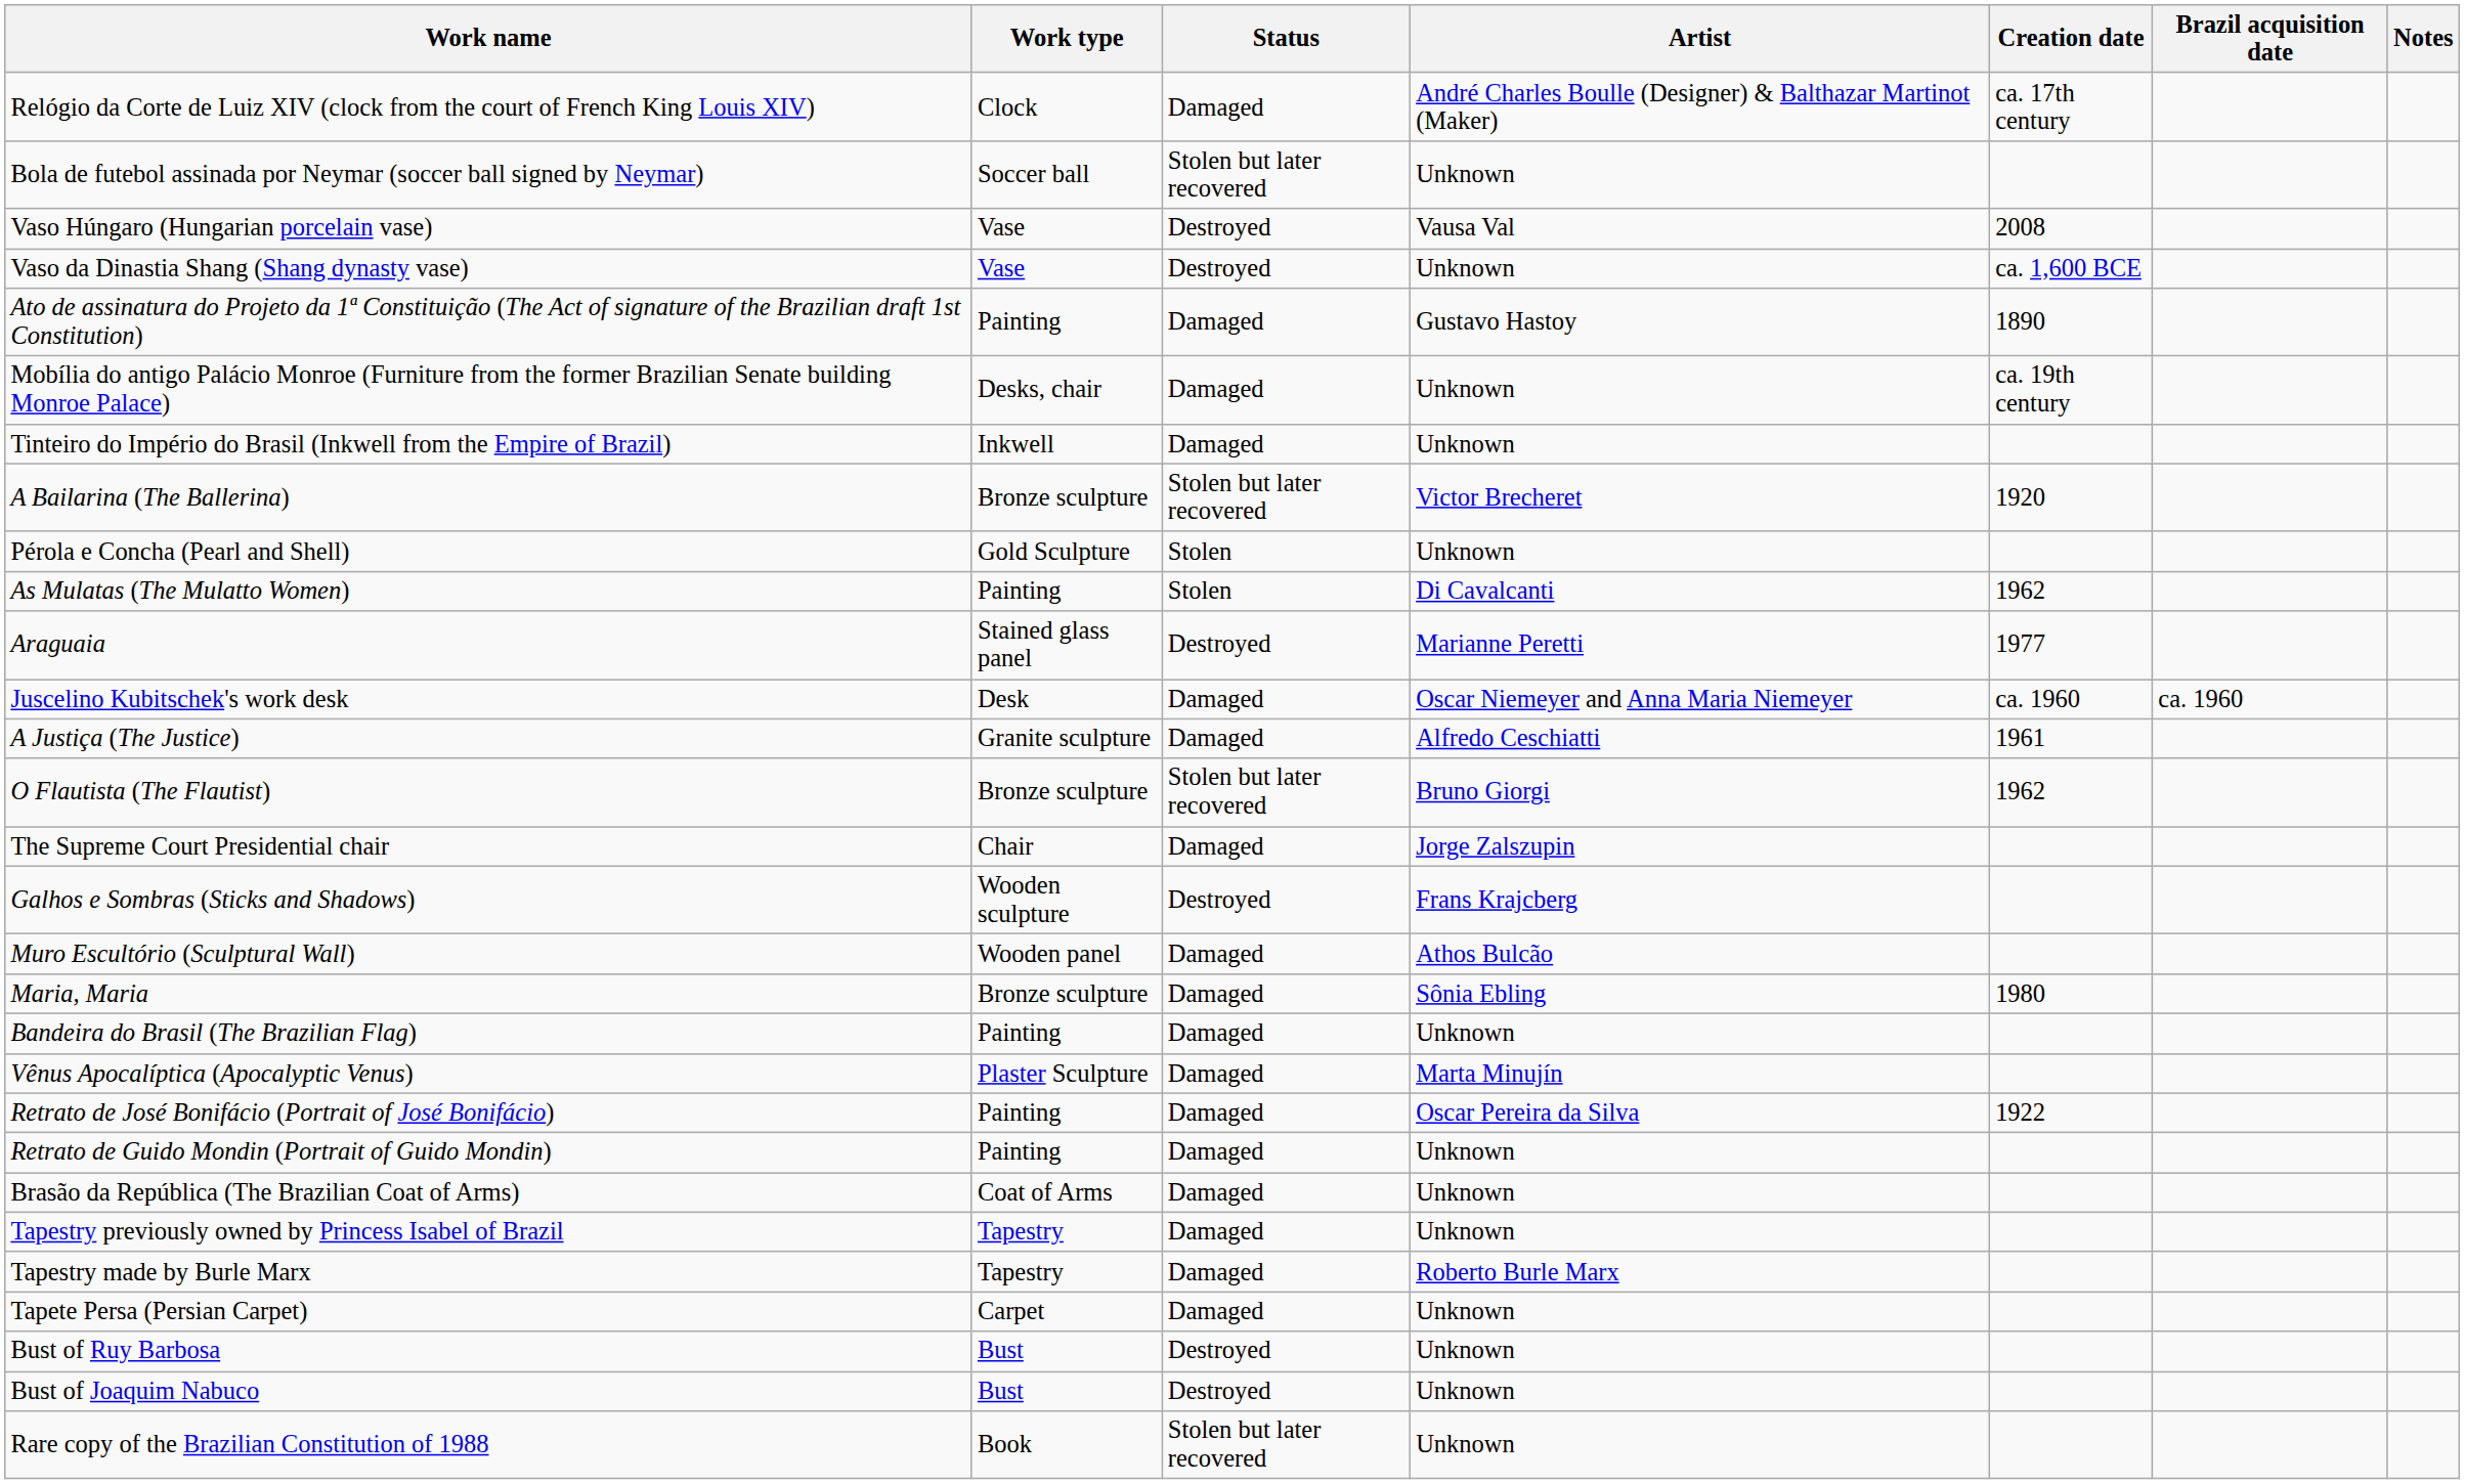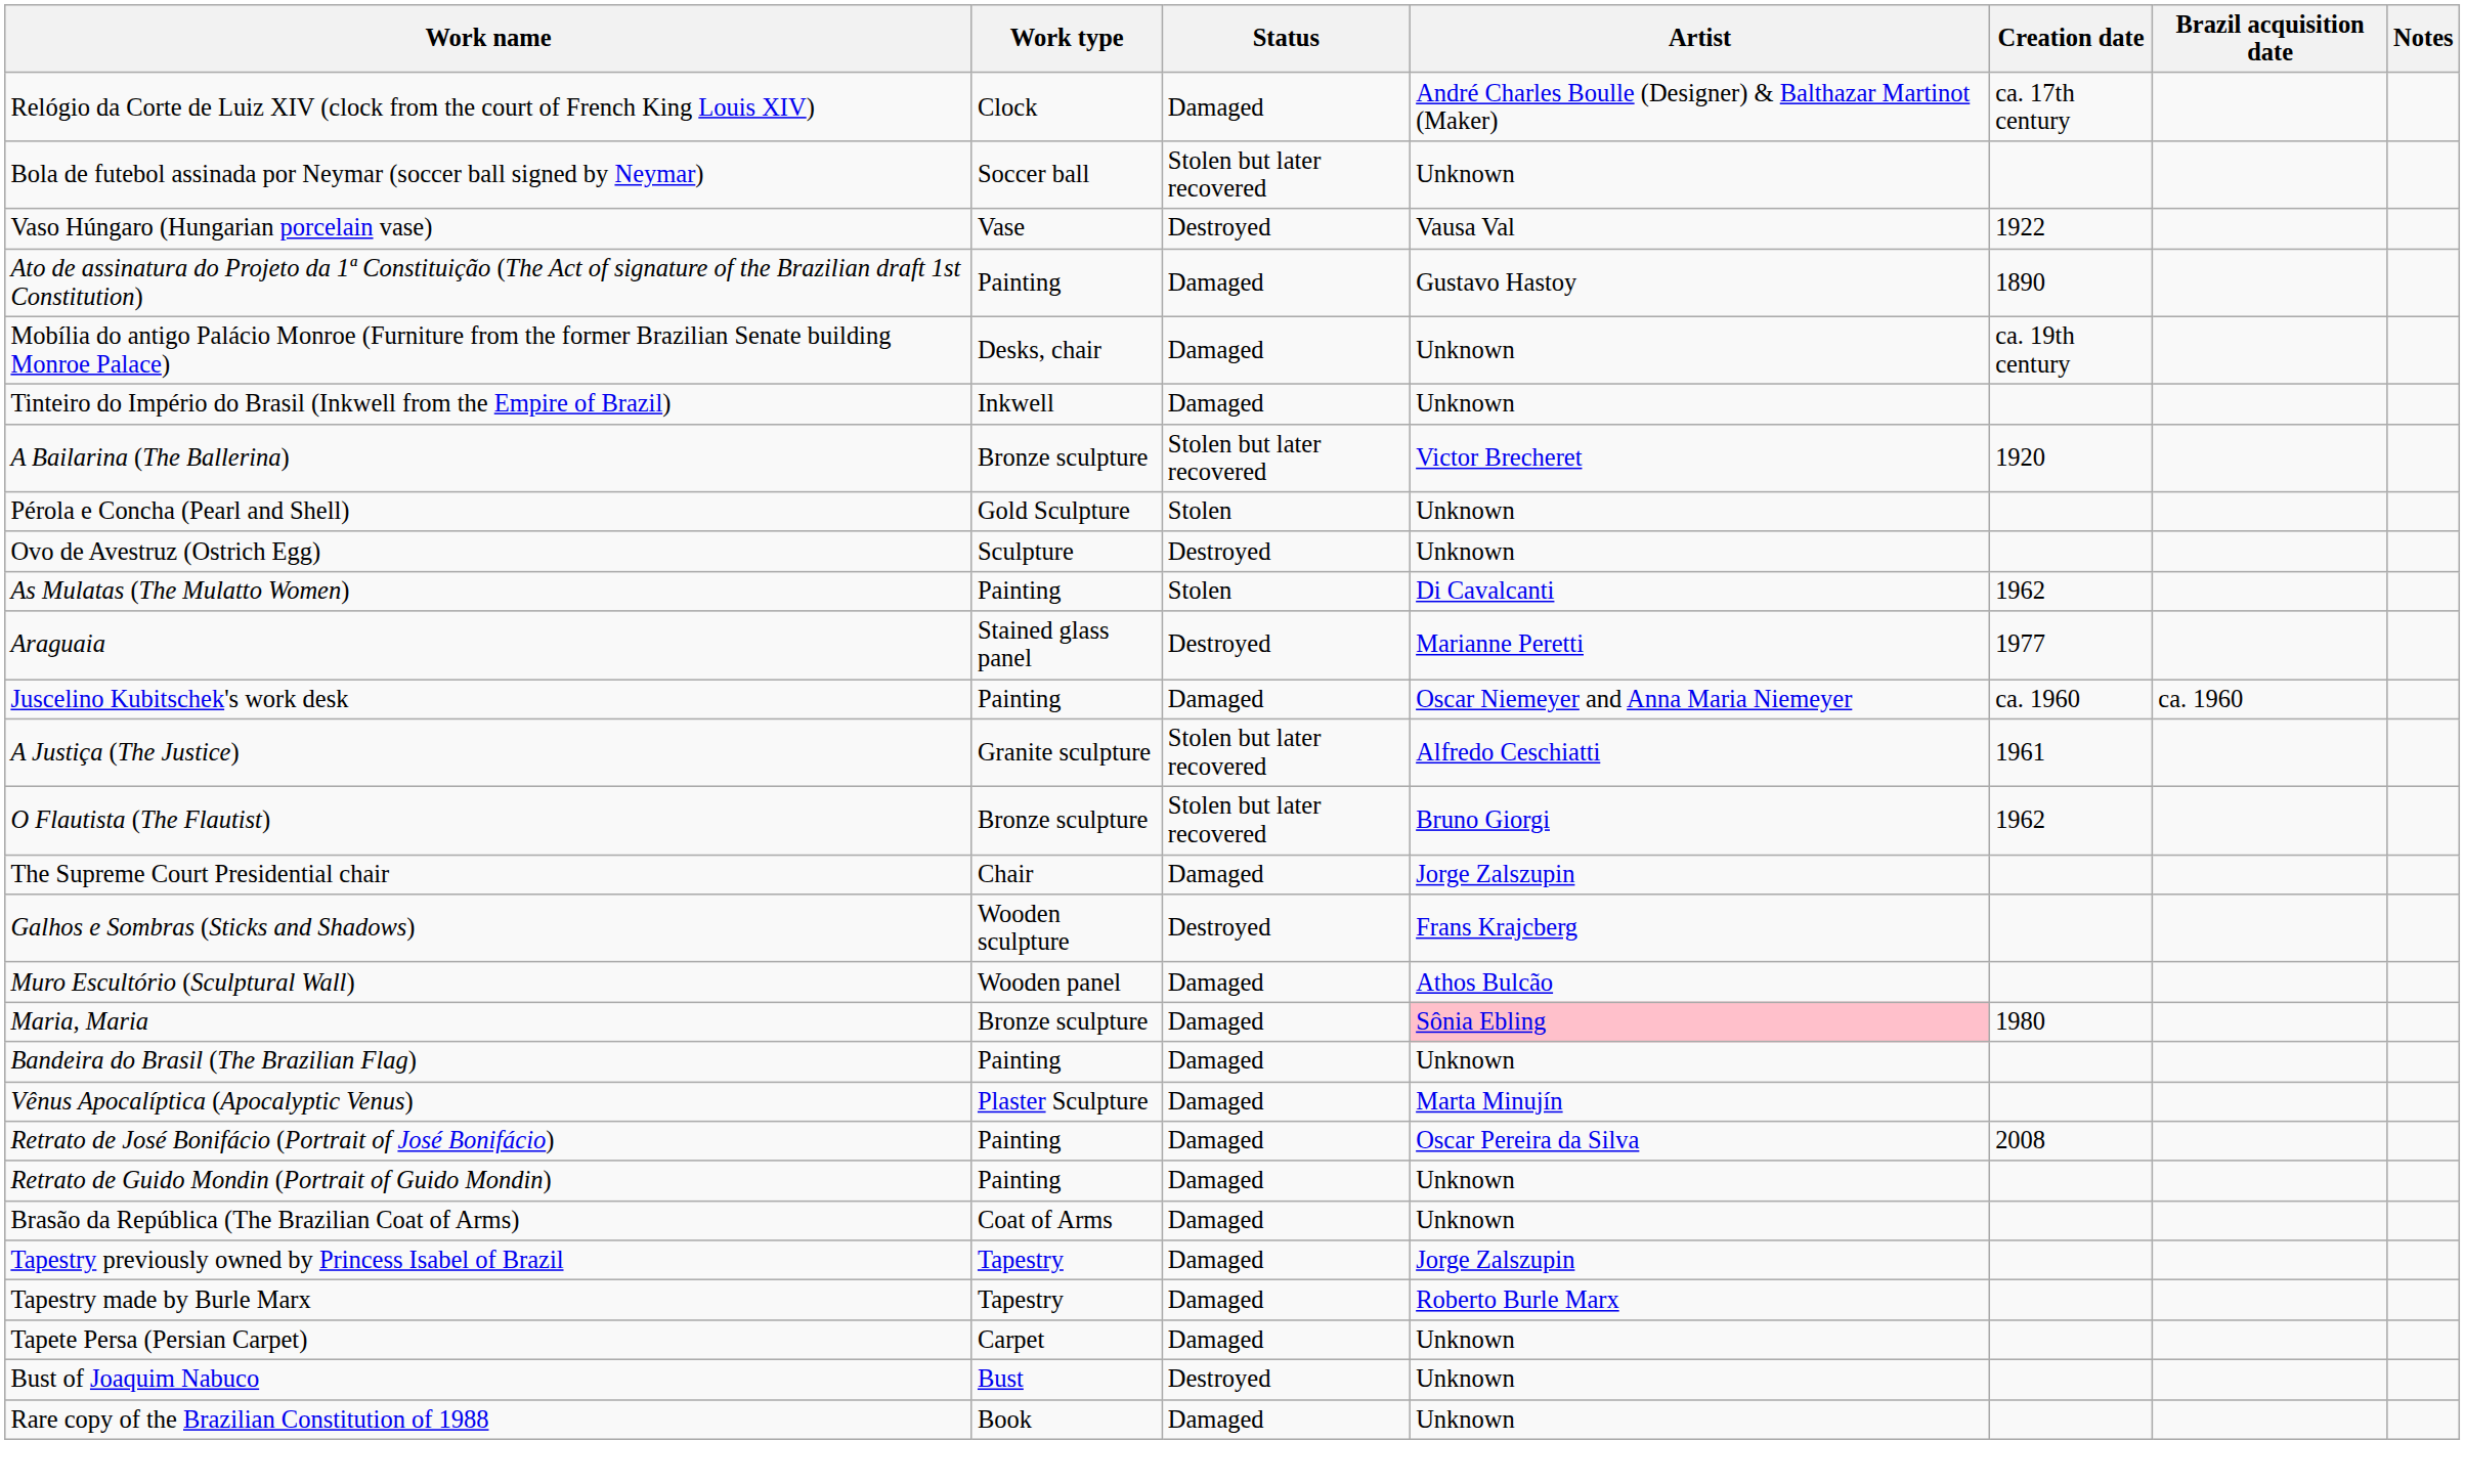 <table class="wikitable sortable">
 <tr>
 <th>Work name</th>
 <th>Work type</th>
 <th>Status</th>
 <th>Artist</th>
 <th>Creation date</th>
 <th>Brazil acquisition date</th>
 <th>Notes</th>
 </tr>
 <tr>
 <td>Relógio da Corte de Luiz XIV (clock from the court of French King <a href='#'>Louis XIV</a>)</td>
 <td>Clock</td>
 <td>Damaged</td>
 <td><a href='#'>André Charles Boulle</a> (Designer) & <a href='#'>Balthazar Martinot</a> (Maker)</td>
 <td>ca. 17th century</td>
 <td></td>
 <td></td>
 </tr>
 <tr>
 <td>Bola de futebol assinada por Neymar (soccer ball signed by <a href='#'>Neymar</a>)</td>
 <td>Soccer ball</td>
 <td>Stolen but later recovered</td>
 <td>Unknown</td>
 <td></td>
 <td></td>
 <td></td>
 </tr>
 <tr>
 <td>Vaso Húngaro (Hungarian <a href='#'>porcelain</a> vase)</td>
 <td>Vase</td>
 <td>Destroyed</td>
 <td>Vausa Val</td>
-<td>2008</td>
-<td></td>
-<td></td>
-</tr>
-<tr>
-<td>Vaso da Dinastia Shang (<a href='#'>Shang dynasty</a> vase)</td>
-<td><a href='#'>Vase</a></td>
-<td>Destroyed</td>
-<td>Unknown</td>
-<td>ca. <a href='#'>1,600 BCE</a></td>
+<td>1922</td>
 <td></td>
 <td></td>
 </tr>
 <tr>
 <td><em>Ato de assinatura do Projeto da 1ª Constituição</em> (<em>The Act of signature of the Brazilian draft 1st Constitution</em>)</td>
 <td>Painting</td>
 <td>Damaged</td>
 <td>Gustavo Hastoy</td>
 <td>1890</td>
 <td></td>
 <td></td>
 </tr>
 <tr>
 <td>Mobília do antigo Palácio Monroe (Furniture from the former Brazilian Senate building <a href='#'>Monroe Palace</a>)</td>
 <td>Desks, chair</td>
 <td>Damaged</td>
 <td>Unknown</td>
 <td>ca. 19th century</td>
 <td></td>
 <td></td>
 </tr>
 <tr>
 <td>Tinteiro do Império do Brasil (Inkwell from the <a href='#'>Empire of Brazil</a>)</td>
 <td>Inkwell</td>
 <td>Damaged</td>
 <td>Unknown</td>
 <td></td>
 <td></td>
 <td></td>
 </tr>
 <tr>
 <td><em>A Bailarina</em> (<em>The Ballerina</em>)</td>
 <td>Bronze sculpture</td>
 <td>Stolen but later recovered</td>
 <td><a href='#'>Victor Brecheret</a></td>
 <td>1920</td>
 <td></td>
 <td></td>
 </tr>
 <tr>
 <td>Pérola e Concha (Pearl and Shell)</td>
 <td>Gold Sculpture</td>
 <td>Stolen</td>
 <td>Unknown</td>
 <td></td>
 <td></td>
 <td></td>
 </tr>
 <tr>
+<td>Ovo de Avestruz (Ostrich Egg)</td>
+<td>Sculpture</td>
+<td>Destroyed</td>
+<td>Unknown</td>
+<td></td>
+<td></td>
+<td></td>
+</tr>
+<tr>
 <td><em>As Mulatas</em> (<em>The Mulatto Women</em>)</td>
 <td>Painting</td>
 <td>Stolen</td>
 <td><a href='#'>Di Cavalcanti</a></td>
 <td>1962</td>
 <td></td>
 <td></td>
 </tr>
 <tr>
 <td><em>Araguaia</em></td>
 <td>Stained glass panel</td>
 <td>Destroyed</td>
 <td><a href='#'>Marianne Peretti</a></td>
 <td>1977</td>
 <td></td>
 <td></td>
 </tr>
 <tr>
 <td><a href='#'>Juscelino Kubitschek</a>'s work desk</td>
-<td>Desk</td>
+<td>Painting</td>
 <td>Damaged</td>
 <td><a href='#'>Oscar Niemeyer</a> and <a href='#'>Anna Maria Niemeyer</a></td>
 <td>ca. 1960</td>
 <td>ca. 1960</td>
 <td></td>
 </tr>
 <tr>
 <td><em>A Justiça</em> (<em>The Justice</em>)</td>
 <td>Granite sculpture</td>
-<td>Damaged</td>
+<td>Stolen but later recovered</td>
 <td><a href='#'>Alfredo Ceschiatti</a></td>
 <td>1961</td>
 <td></td>
 <td></td>
 </tr>
 <tr>
 <td><em>O Flautista</em> (<em>The Flautist</em>)</td>
 <td>Bronze sculpture</td>
 <td>Stolen but later recovered</td>
 <td><a href='#'>Bruno Giorgi</a></td>
 <td>1962</td>
 <td></td>
 <td></td>
 </tr>
 <tr>
 <td>The Supreme Court Presidential chair</td>
 <td>Chair</td>
 <td>Damaged</td>
 <td><a href='#'>Jorge Zalszupin</a></td>
 <td></td>
 <td></td>
 <td></td>
 </tr>
 <tr>
 <td><em>Galhos e Sombras</em> (<em>Sticks and Shadows</em>)</td>
 <td>Wooden sculpture</td>
 <td>Destroyed</td>
 <td><a href='#'>Frans Krajcberg</a></td>
 <td></td>
 <td></td>
 <td></td>
 </tr>
 <tr>
 <td><em>Muro Escultório</em> (<em>Sculptural Wall</em>)</td>
 <td>Wooden panel</td>
 <td>Damaged</td>
 <td><a href='#'>Athos Bulcão</a></td>
 <td></td>
 <td></td>
 <td></td>
 </tr>
 <tr>
 <td><em>Maria, Maria</em></td>
 <td>Bronze sculpture</td>
 <td>Damaged</td>
-<td><a href='#'>Sônia Ebling</a></td>
+<td style="background: pink;"><a href='#'>Sônia Ebling</a></td>
 <td>1980</td>
 <td></td>
 <td></td>
 </tr>
 <tr>
 <td><em>Bandeira do Brasil</em> (<em>The Brazilian Flag</em>)</td>
 <td>Painting</td>
 <td>Damaged</td>
 <td>Unknown</td>
 <td></td>
 <td></td>
 <td></td>
 </tr>
 <tr>
 <td><em>Vênus Apocalíptica</em> (<em>Apocalyptic Venus</em>)</td>
 <td><a href='#'>Plaster</a> Sculpture</td>
 <td>Damaged</td>
 <td><a href='#'>Marta Minujín</a></td>
 <td></td>
 <td></td>
 <td></td>
 </tr>
 <tr>
 <td><em>Retrato de José Bonifácio</em> (<em>Portrait of <a href='#'>José Bonifácio</a></em>)</td>
 <td>Painting</td>
 <td>Damaged</td>
 <td><a href='#'>Oscar Pereira da Silva</a></td>
-<td>1922</td>
+<td>2008</td>
 <td></td>
 <td></td>
 </tr>
 <tr>
 <td><em>Retrato de Guido Mondin</em> (<em>Portrait of Guido Mondin</em>)</td>
 <td>Painting</td>
 <td>Damaged</td>
 <td>Unknown</td>
 <td></td>
 <td></td>
 <td></td>
 </tr>
 <tr>
 <td>Brasão da República (The Brazilian Coat of Arms)</td>
 <td>Coat of Arms</td>
 <td>Damaged</td>
 <td>Unknown</td>
 <td></td>
 <td></td>
 <td></td>
 </tr>
 <tr>
 <td><a href='#'>Tapestry</a> previously owned by <a href='#'>Princess Isabel of Brazil</a></td>
 <td><a href='#'>Tapestry</a></td>
 <td>Damaged</td>
-<td>Unknown</td>
+<td><a href='#'>Jorge Zalszupin</a></td>
 <td></td>
 <td></td>
 <td></td>
 </tr>
 <tr>
 <td>Tapestry made by Burle Marx</td>
 <td>Tapestry</td>
 <td>Damaged</td>
 <td><a href='#'>Roberto Burle Marx</a></td>
 <td></td>
 <td></td>
 <td></td>
 </tr>
 <tr>
 <td>Tapete Persa (Persian Carpet)</td>
 <td>Carpet</td>
 <td>Damaged</td>
 <td>Unknown</td>
 <td></td>
 <td></td>
 <td></td>
 </tr>
 <tr>
-<td>Bust of <a href='#'>Ruy Barbosa</a></td>
-<td><a href='#'>Bust</a></td>
-<td>Destroyed</td>
-<td>Unknown</td>
-<td></td>
-<td></td>
-<td></td>
-</tr>
-<tr>
 <td>Bust of <a href='#'>Joaquim Nabuco</a></td>
 <td><a href='#'>Bust</a></td>
 <td>Destroyed</td>
 <td>Unknown</td>
 <td></td>
 <td></td>
 <td></td>
 </tr>
 <tr>
 <td>Rare copy of the <a href='#'>Brazilian Constitution of 1988</a></td>
 <td>Book</td>
-<td>Stolen but later recovered</td>
+<td>Damaged</td>
 <td>Unknown</td>
 <td></td>
 <td></td>
 <td></td>
 </tr>
 </table>
